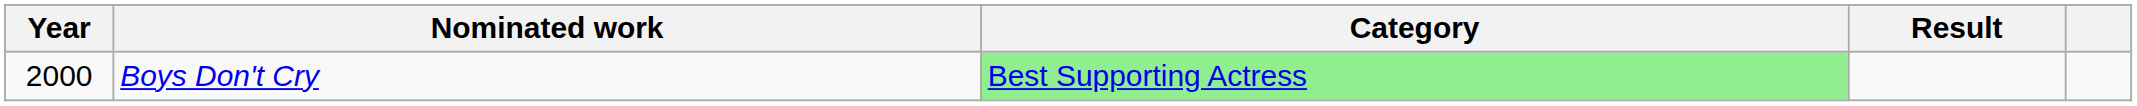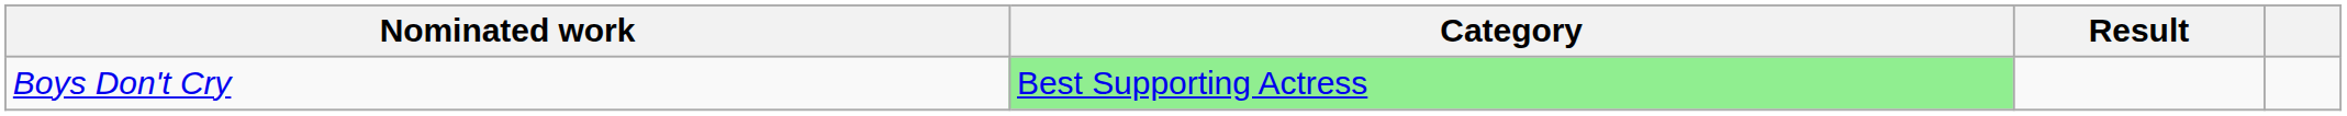 <table class="wikitable" style="width:90%;">
 <tr>
-<th width=5%>Year</th>
 <th style="width:40%;">Nominated work</th>
 <th style="width:40%;">Category</th>
 <th style="width:10%;">Result</th>
 <th width=3%></th>
 </tr>
 <tr>
-<td style="text-align:center;">2000</td>
 <td><em><a href='#'>Boys Don't Cry</a></em></td>
 <td style="background: lightgreen;"><a href='#'>Best Supporting Actress</a></td>
 <td></td>
 <td style="text-align:center;"></td>
 </tr>
 </table>
